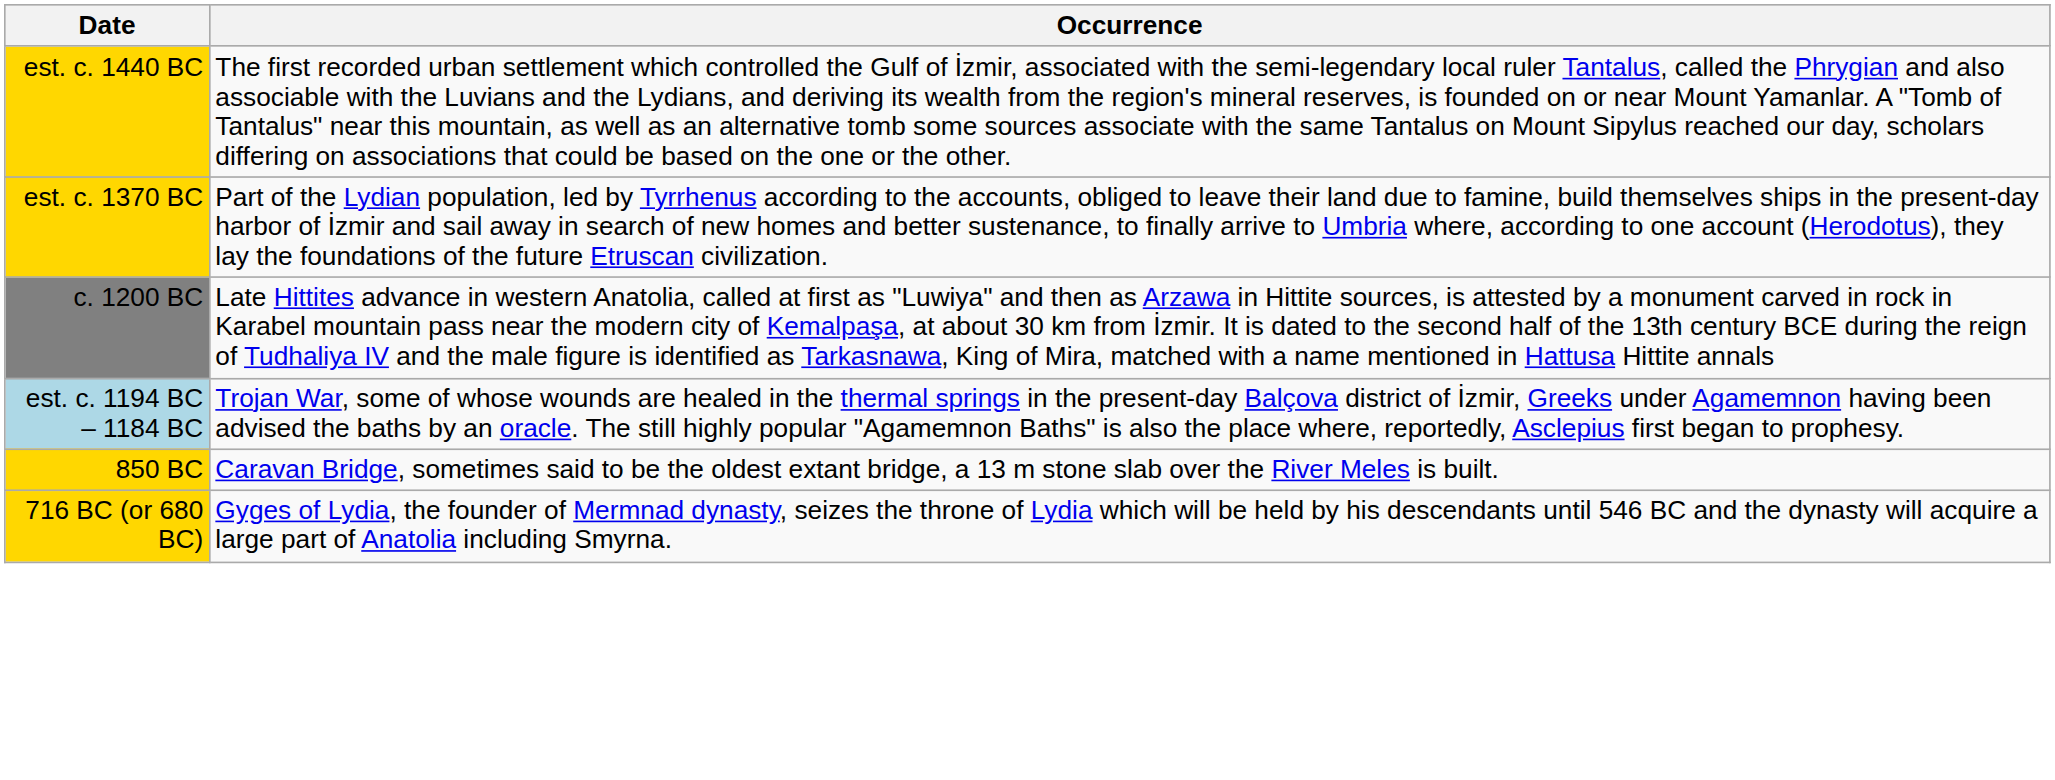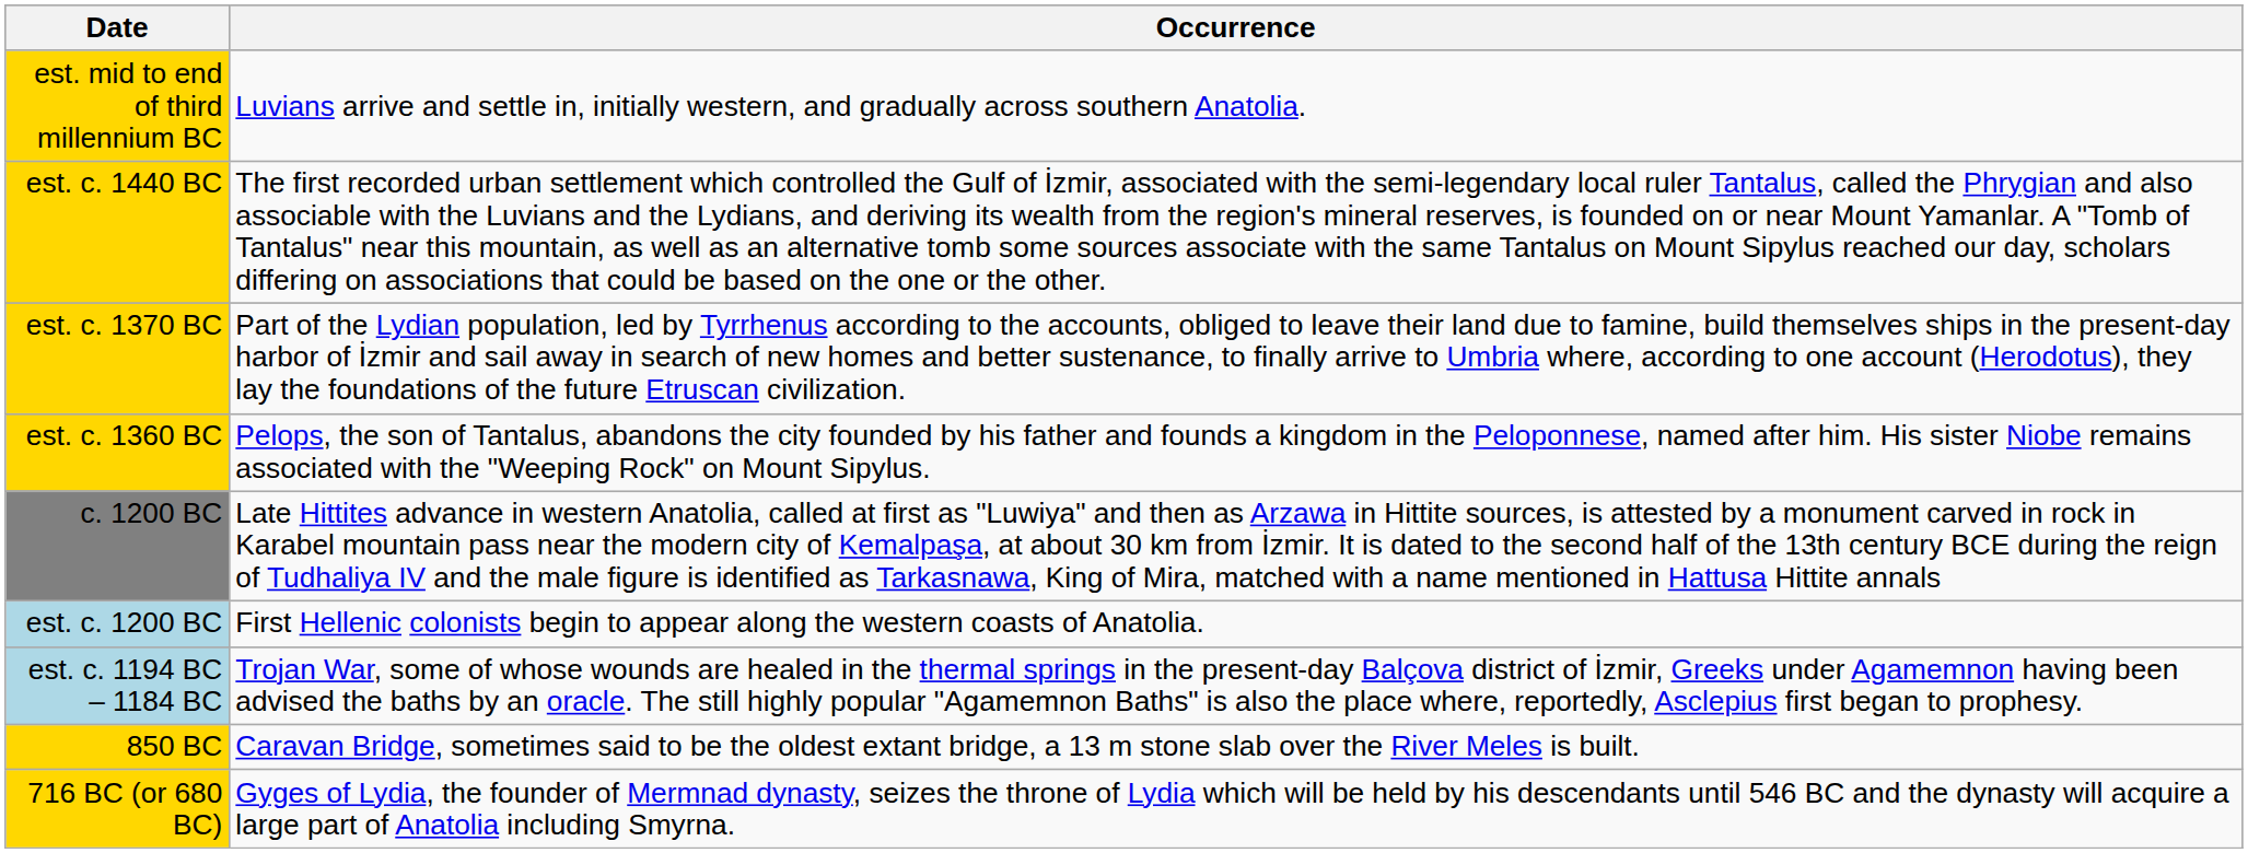 <table class="wikitable">
 <tr>
 <th width="10%"><strong>Date</strong></th>
 <th><strong>Occurrence</strong></th>
+</tr>
+<tr>
+<td valign="top" align="right" style="background:Gold">est. mid to end of third millennium BC</td>
+<td><a href='#'>Luvians</a> arrive and settle in, initially western, and gradually across southern <a href='#'>Anatolia</a>.</td>
 </tr>
 <tr>
 <td valign="top" align="right" style="background:Gold">est. c. 1440 BC</td>
 <td>The first recorded urban settlement which controlled the Gulf of İzmir, associated with the semi-legendary local ruler <a href='#'>Tantalus</a>, called the <a href='#'>Phrygian</a> and also associable with the Luvians and the Lydians, and deriving its wealth from the region's mineral reserves, is founded on or near Mount Yamanlar. A "Tomb of Tantalus" near this mountain, as well as an alternative tomb some sources associate with the same Tantalus on Mount Sipylus reached our day, scholars differing on associations that could be based on the one or the other.</td>
 </tr>
 <tr>
 <td valign="top" align="right" style="background:Gold">est. c. 1370 BC</td>
 <td>Part of the <a href='#'>Lydian</a> population, led by <a href='#'>Tyrrhenus</a> according to the accounts, obliged to leave their land due to famine, build themselves ships in the present-day harbor of İzmir and sail away in search of new homes and better sustenance, to finally arrive to <a href='#'>Umbria</a> where, according to one account (<a href='#'>Herodotus</a>), they lay the foundations of the future <a href='#'>Etruscan</a> civilization.</td>
 </tr>
 <tr>
+<td valign="top" align="right" style="background:Gold">est. c. 1360 BC</td>
+<td><a href='#'>Pelops</a>, the son of Tantalus, abandons the city founded by his father and founds a kingdom in the <a href='#'>Peloponnese</a>, named after him. His sister <a href='#'>Niobe</a> remains associated with the "Weeping Rock" on Mount Sipylus.</td>
+</tr>
+<tr>
 <td valign="top" align="right" style="background:Gray">c. 1200 BC</td>
 <td>Late <a href='#'>Hittites</a> advance in western Anatolia, called at first as "Luwiya" and then as <a href='#'>Arzawa</a> in Hittite sources, is attested by a monument carved in rock in Karabel mountain pass near the modern city of <a href='#'>Kemalpaşa</a>, at about 30 km from İzmir. It is dated to the second half of the 13th century BCE during the reign of <a href='#'>Tudhaliya IV</a> and the male figure is identified as <a href='#'>Tarkasnawa</a>, King of Mira, matched with a name mentioned in <a href='#'>Hattusa</a> Hittite annals</td>
+</tr>
+<tr>
+<td valign="top" align="right" style="background:Lightblue">est. c. 1200 BC</td>
+<td>First <a href='#'>Hellenic</a> <a href='#'>colonists</a> begin to appear along the western coasts of Anatolia.</td>
 </tr>
 <tr>
 <td valign="top" align="right" style="background:Lightblue">est. c. 1194 BC – 1184 BC</td>
 <td><a href='#'>Trojan War</a>, some of whose wounds are healed in the <a href='#'>thermal springs</a> in the present-day <a href='#'>Balçova</a> district of İzmir, <a href='#'>Greeks</a> under <a href='#'>Agamemnon</a> having been advised the baths by an <a href='#'>oracle</a>. The still highly popular "Agamemnon Baths" is also the place where, reportedly, <a href='#'>Asclepius</a> first began to prophesy.</td>
 </tr>
 <tr>
 <td valign="top" align="right" style="background:Gold">850 BC</td>
 <td><a href='#'>Caravan Bridge</a>, sometimes said to be the oldest extant bridge, a 13 m stone slab over the <a href='#'>River Meles</a> is built.</td>
 </tr>
 <tr>
 <td valign="top" align="right" style="background:Gold">716 BC (or 680 BC)</td>
 <td><a href='#'>Gyges of Lydia</a>, the founder of <a href='#'>Mermnad dynasty</a>, seizes the throne of <a href='#'>Lydia</a> which will be held by his descendants until 546 BC and the dynasty will acquire a large part of <a href='#'>Anatolia</a> including Smyrna.</td>
 </tr>
 </table>
